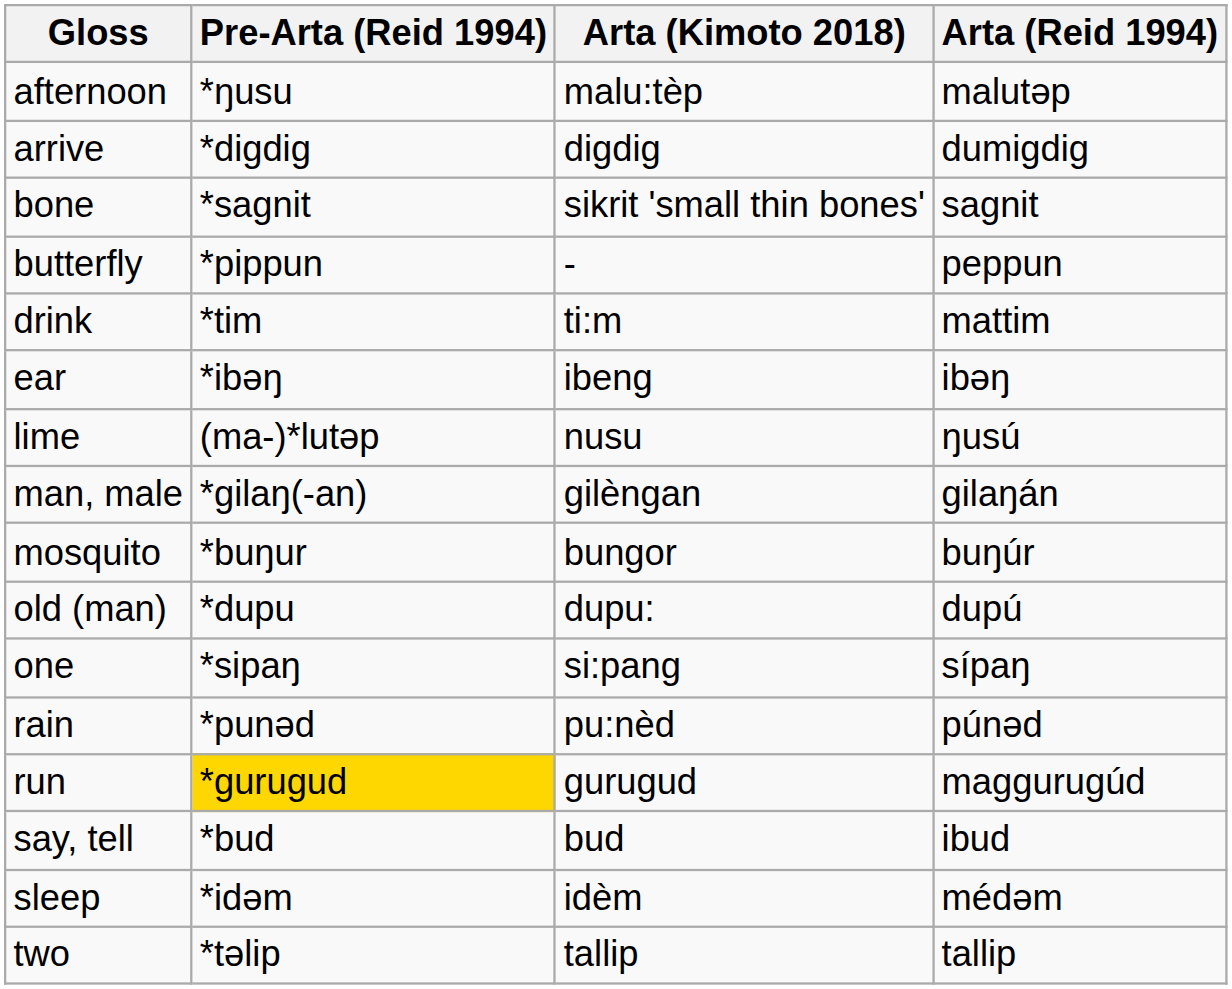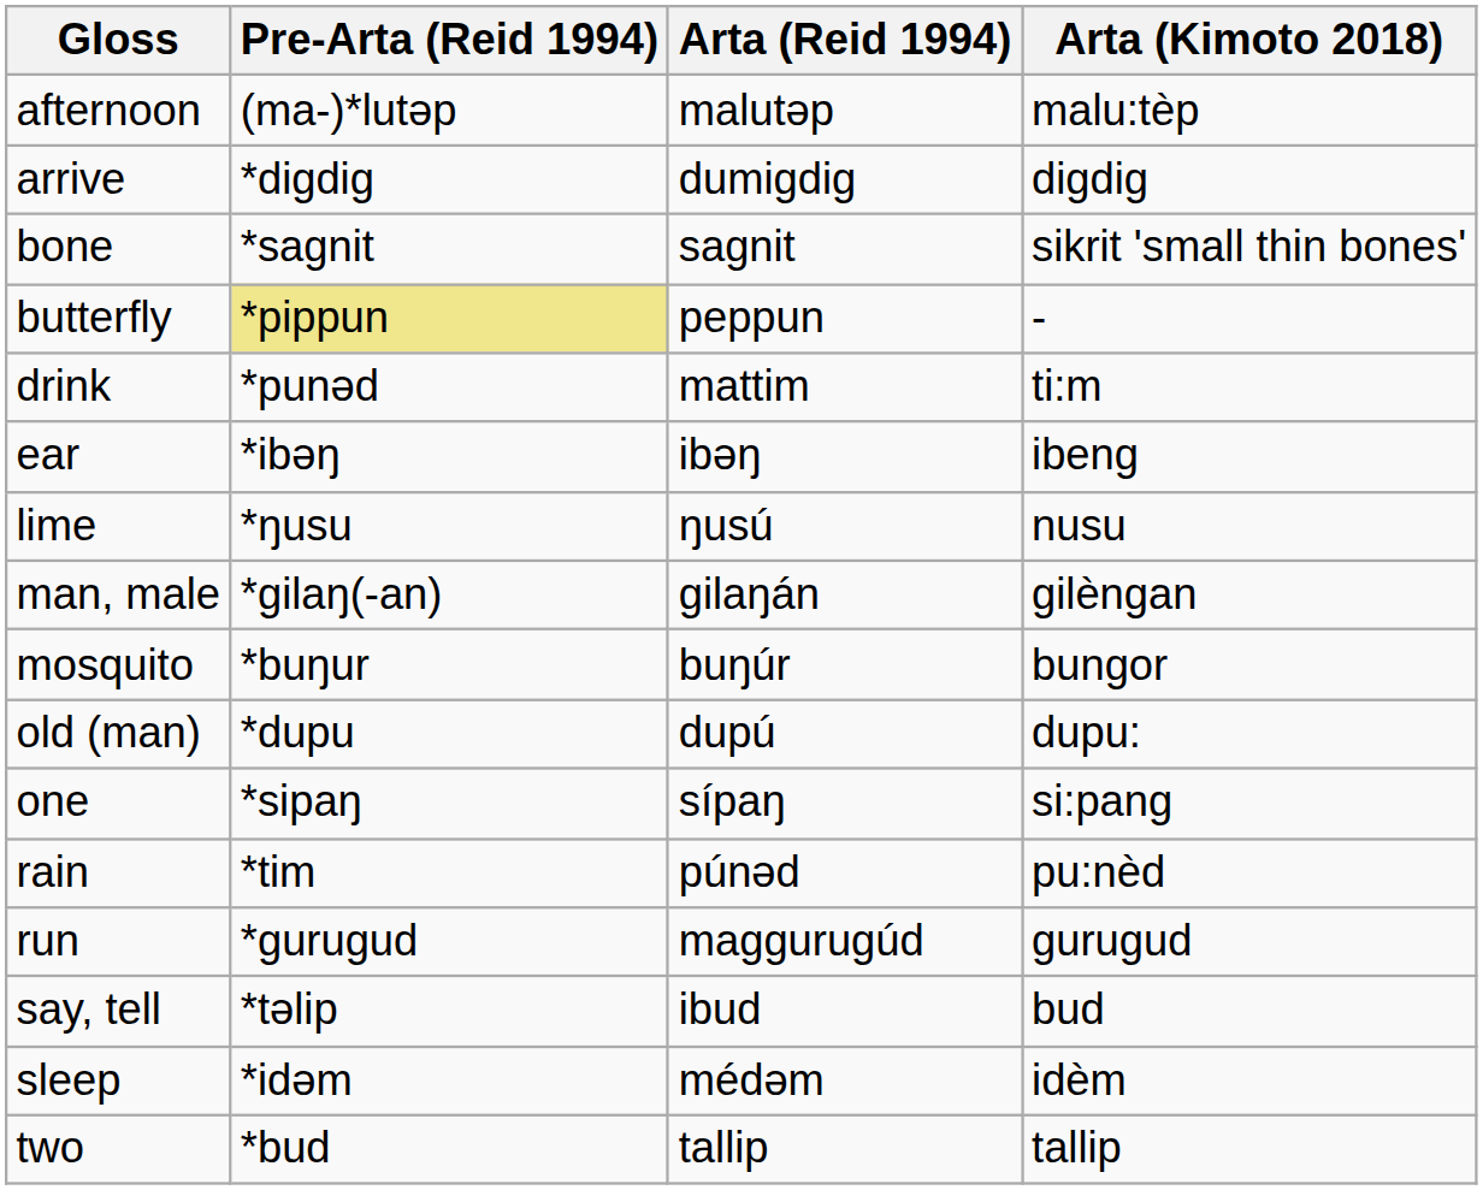 <table class="wikitable sortable">
 <tr>
 <th>Gloss</th>
 <th>Pre-Arta (Reid 1994)</th>
+<th>Arta (Reid 1994)</th>
 <th>Arta (Kimoto 2018)</th>
-<th>Arta (Reid 1994)</th>
 </tr>
 <tr>
 <td>afternoon</td>
-<td>*ŋusu</td>
+<td>(ma-)*lutəp</td>
+<td>malutəp</td>
 <td>malu:tèp</td>
-<td>malutəp</td>
 </tr>
 <tr>
 <td>arrive</td>
 <td>*digdig</td>
+<td>dumigdig</td>
 <td>digdig</td>
-<td>dumigdig</td>
 </tr>
 <tr>
 <td>bone</td>
 <td>*sagnit</td>
+<td>sagnit</td>
 <td>sikrit 'small thin bones'</td>
-<td>sagnit</td>
 </tr>
 <tr>
 <td>butterfly</td>
-<td>*pippun</td>
+<td style="background: khaki;">*pippun</td>
+<td>peppun</td>
 <td>-</td>
-<td>peppun</td>
 </tr>
 <tr>
 <td>drink</td>
-<td>*tim</td>
+<td>*punəd</td>
+<td>mattim</td>
 <td>ti:m</td>
-<td>mattim</td>
 </tr>
 <tr>
 <td>ear</td>
 <td>*ibəŋ</td>
+<td>ibəŋ</td>
 <td>ibeng</td>
-<td>ibəŋ</td>
 </tr>
 <tr>
 <td>lime</td>
-<td>(ma-)*lutəp</td>
+<td>*ŋusu</td>
+<td>ŋusú</td>
 <td>nusu</td>
-<td>ŋusú</td>
 </tr>
 <tr>
 <td>man, male</td>
 <td>*gilaŋ(-an)</td>
+<td>gilaŋán</td>
 <td>gilèngan</td>
-<td>gilaŋán</td>
 </tr>
 <tr>
 <td>mosquito</td>
 <td>*buŋur</td>
+<td>buŋúr</td>
 <td>bungor</td>
-<td>buŋúr</td>
 </tr>
 <tr>
 <td>old (man)</td>
 <td>*dupu</td>
+<td>dupú</td>
 <td>dupu:</td>
-<td>dupú</td>
 </tr>
 <tr>
 <td>one</td>
 <td>*sipaŋ</td>
+<td>sípaŋ</td>
 <td>si:pang</td>
-<td>sípaŋ</td>
 </tr>
 <tr>
 <td>rain</td>
-<td>*punəd</td>
+<td>*tim</td>
+<td>púnəd</td>
 <td>pu:nèd</td>
-<td>púnəd</td>
 </tr>
 <tr>
 <td>run</td>
-<td style="background: gold;">*gurugud</td>
+<td>*gurugud</td>
+<td>maggurugúd</td>
 <td>gurugud</td>
-<td>maggurugúd</td>
 </tr>
 <tr>
 <td>say, tell</td>
-<td>*bud</td>
+<td>*təlip</td>
+<td>ibud</td>
 <td>bud</td>
-<td>ibud</td>
 </tr>
 <tr>
 <td>sleep</td>
 <td>*idəm</td>
+<td>médəm</td>
 <td>idèm</td>
-<td>médəm</td>
 </tr>
 <tr>
 <td>two</td>
-<td>*təlip</td>
+<td>*bud</td>
 <td>tallip</td>
 <td>tallip</td>
 </tr>
 </table>
